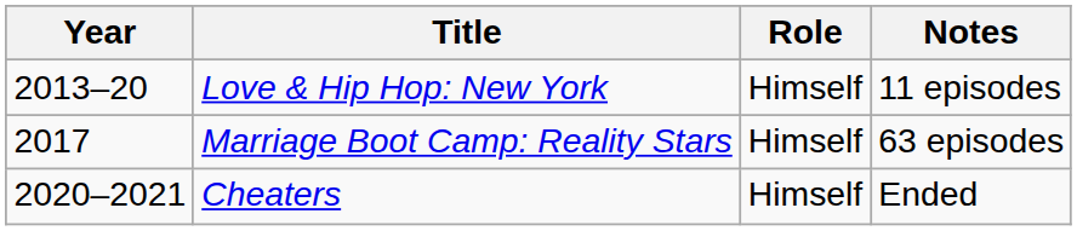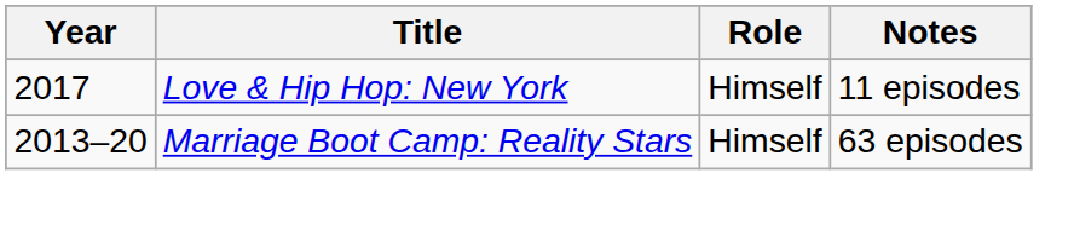 <table class="wikitable sortable">
 <tr>
 <th>Year</th>
 <th>Title</th>
 <th>Role</th>
 <th>Notes</th>
 </tr>
 <tr>
-<td>2013–20</td>
+<td>2017</td>
 <td><em><a href='#'>Love & Hip Hop: New York</a></em></td>
 <td>Himself</td>
 <td>11 episodes</td>
 </tr>
 <tr>
-<td>2017</td>
+<td>2013–20</td>
 <td><em><a href='#'>Marriage Boot Camp: Reality Stars</a></em></td>
 <td>Himself</td>
 <td>63 episodes</td>
 </tr>
-<tr>
-<td>2020–2021</td>
-<td><em><a href='#'>Cheaters</a></em></td>
-<td>Himself</td>
-<td>Ended</td>
-</tr>
 </table>
